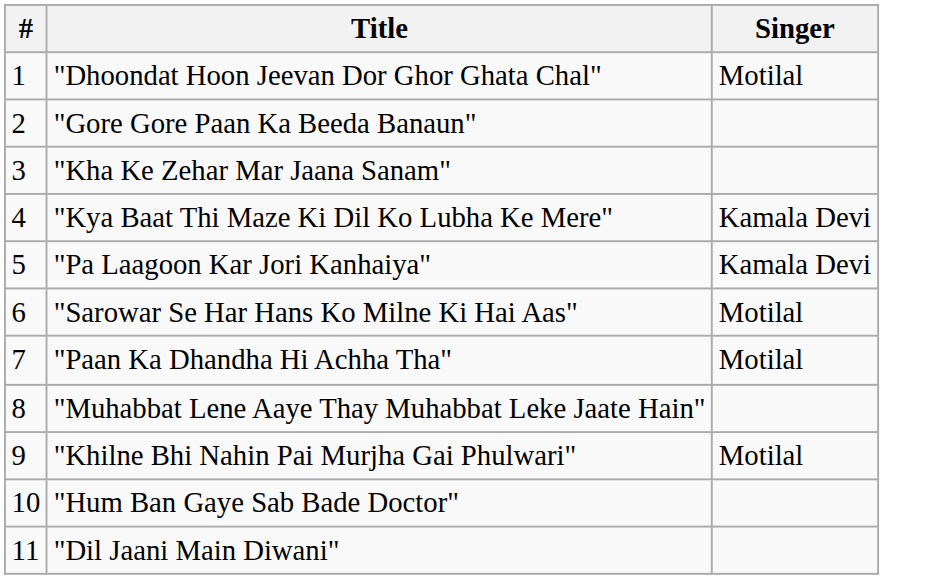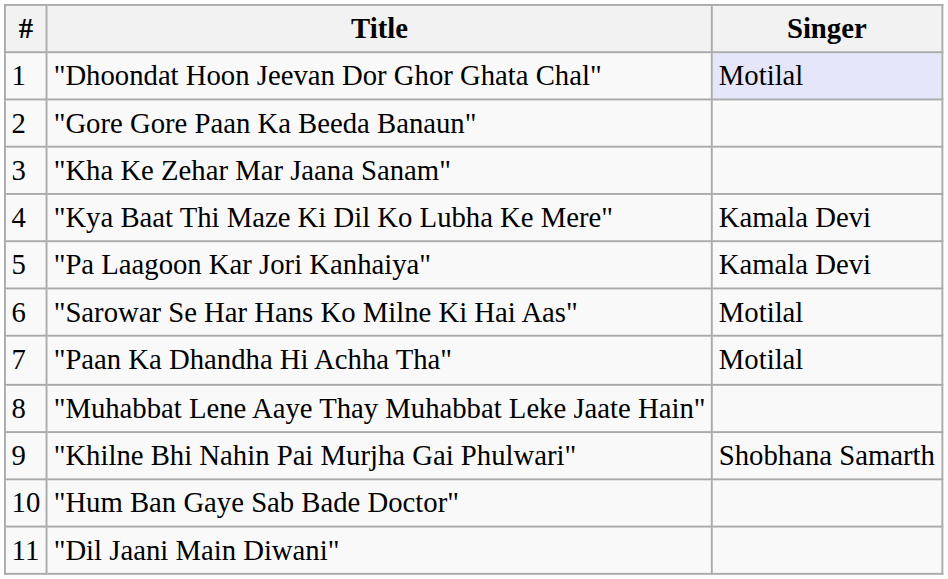 <table class="wikitable" style="font-size:95%;">
 <tr>
 <th>#</th>
 <th>Title</th>
 <th>Singer</th>
 </tr>
 <tr>
 <td>1</td>
 <td>"Dhoondat Hoon Jeevan Dor Ghor Ghata Chal"</td>
-<td>Motilal</td>
+<td style="background: lavender;">Motilal</td>
 </tr>
 <tr>
 <td>2</td>
 <td>"Gore Gore Paan Ka Beeda Banaun"</td>
 <td></td>
 </tr>
 <tr>
 <td>3</td>
 <td>"Kha Ke Zehar Mar Jaana Sanam"</td>
 <td></td>
 </tr>
 <tr>
 <td>4</td>
 <td>"Kya Baat Thi Maze Ki Dil Ko Lubha Ke Mere"</td>
 <td>Kamala Devi</td>
 </tr>
 <tr>
 <td>5</td>
 <td>"Pa Laagoon Kar Jori Kanhaiya"</td>
 <td>Kamala Devi</td>
 </tr>
 <tr>
 <td>6</td>
 <td>"Sarowar Se Har Hans Ko Milne Ki Hai Aas"</td>
 <td>Motilal</td>
 </tr>
 <tr>
 <td>7</td>
 <td>"Paan Ka Dhandha Hi Achha Tha"</td>
 <td>Motilal</td>
 </tr>
 <tr>
 <td>8</td>
 <td>"Muhabbat Lene Aaye Thay Muhabbat Leke Jaate Hain"</td>
 <td></td>
 </tr>
 <tr>
 <td>9</td>
 <td>"Khilne Bhi Nahin Pai Murjha Gai Phulwari"</td>
-<td>Motilal</td>
+<td>Shobhana Samarth</td>
 </tr>
 <tr>
 <td>10</td>
 <td>"Hum Ban Gaye Sab Bade Doctor"</td>
 <td></td>
 </tr>
 <tr>
 <td>11</td>
 <td>"Dil Jaani Main Diwani"</td>
 <td></td>
 </tr>
 </table>
